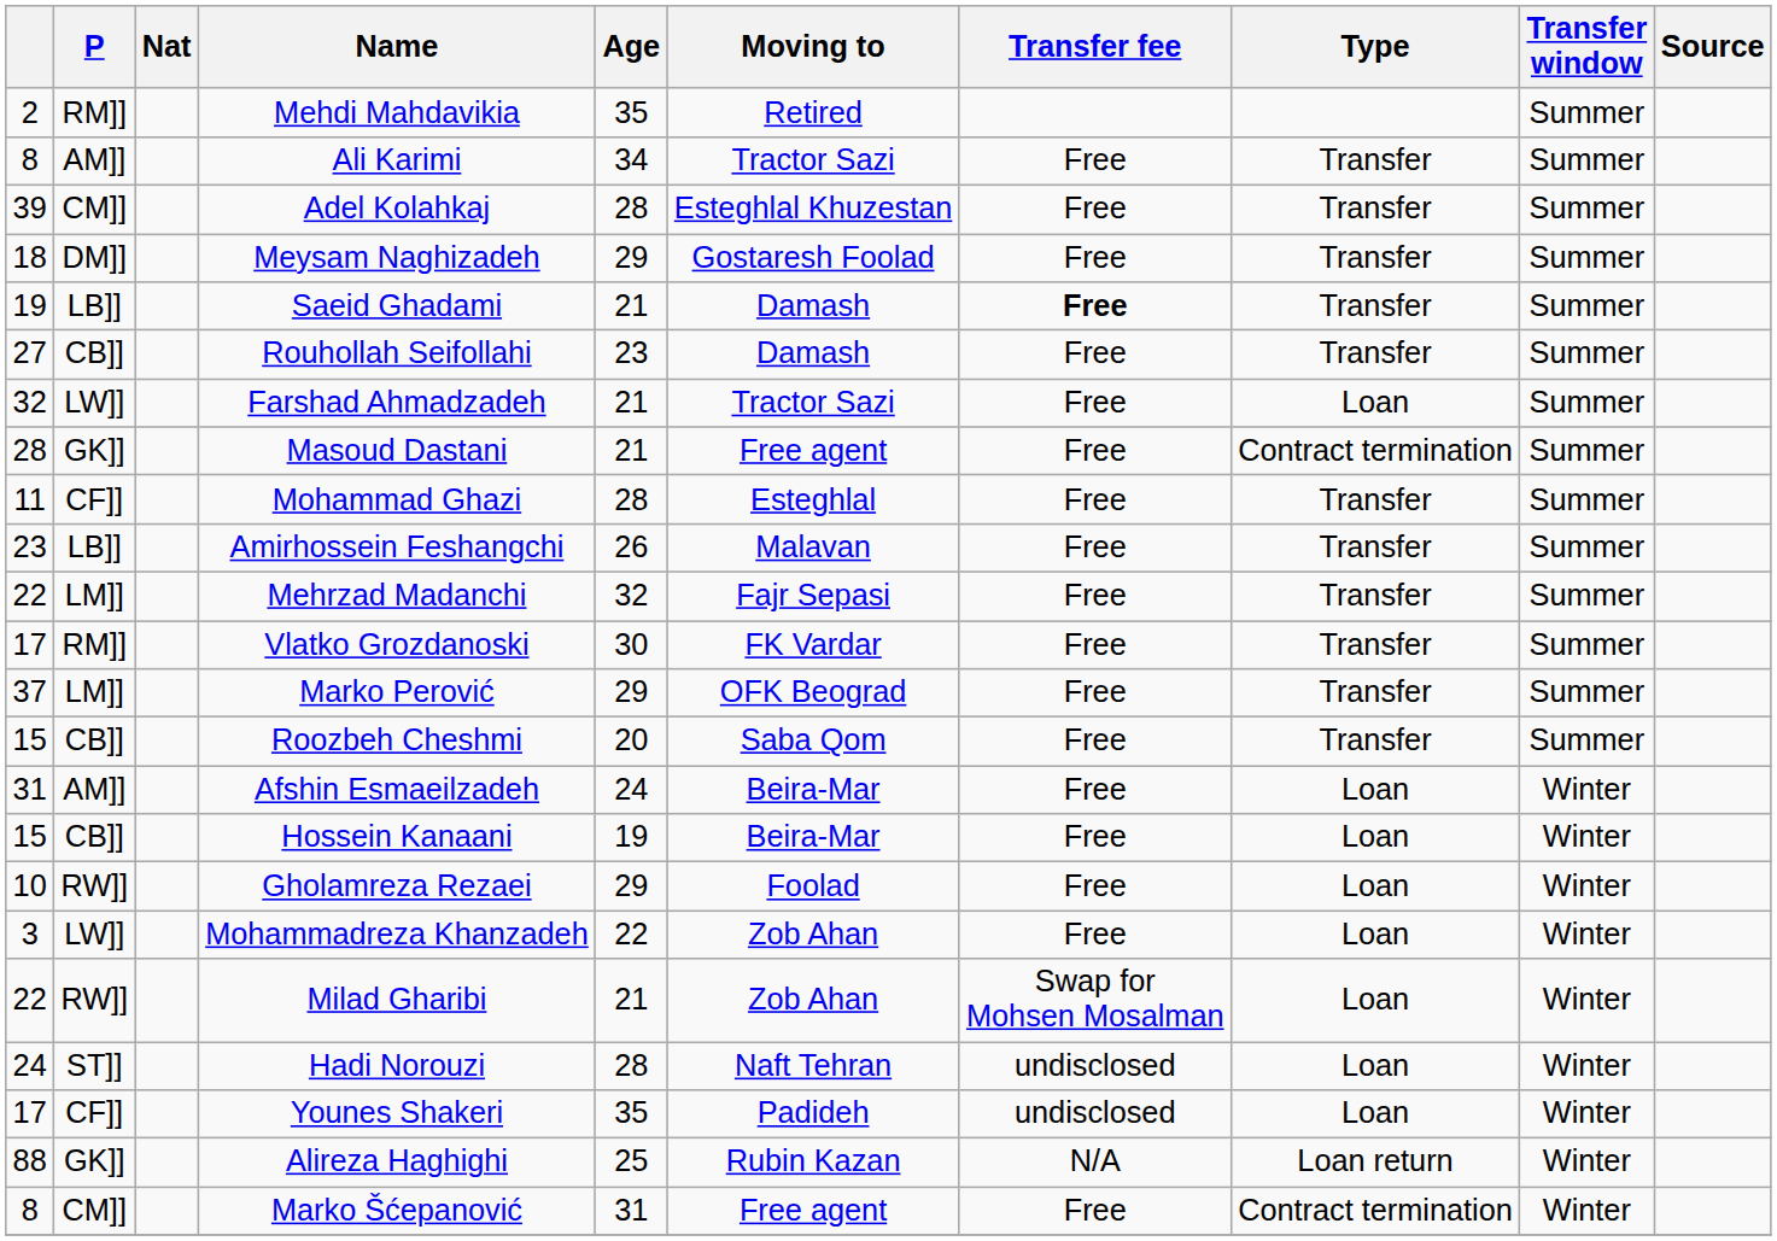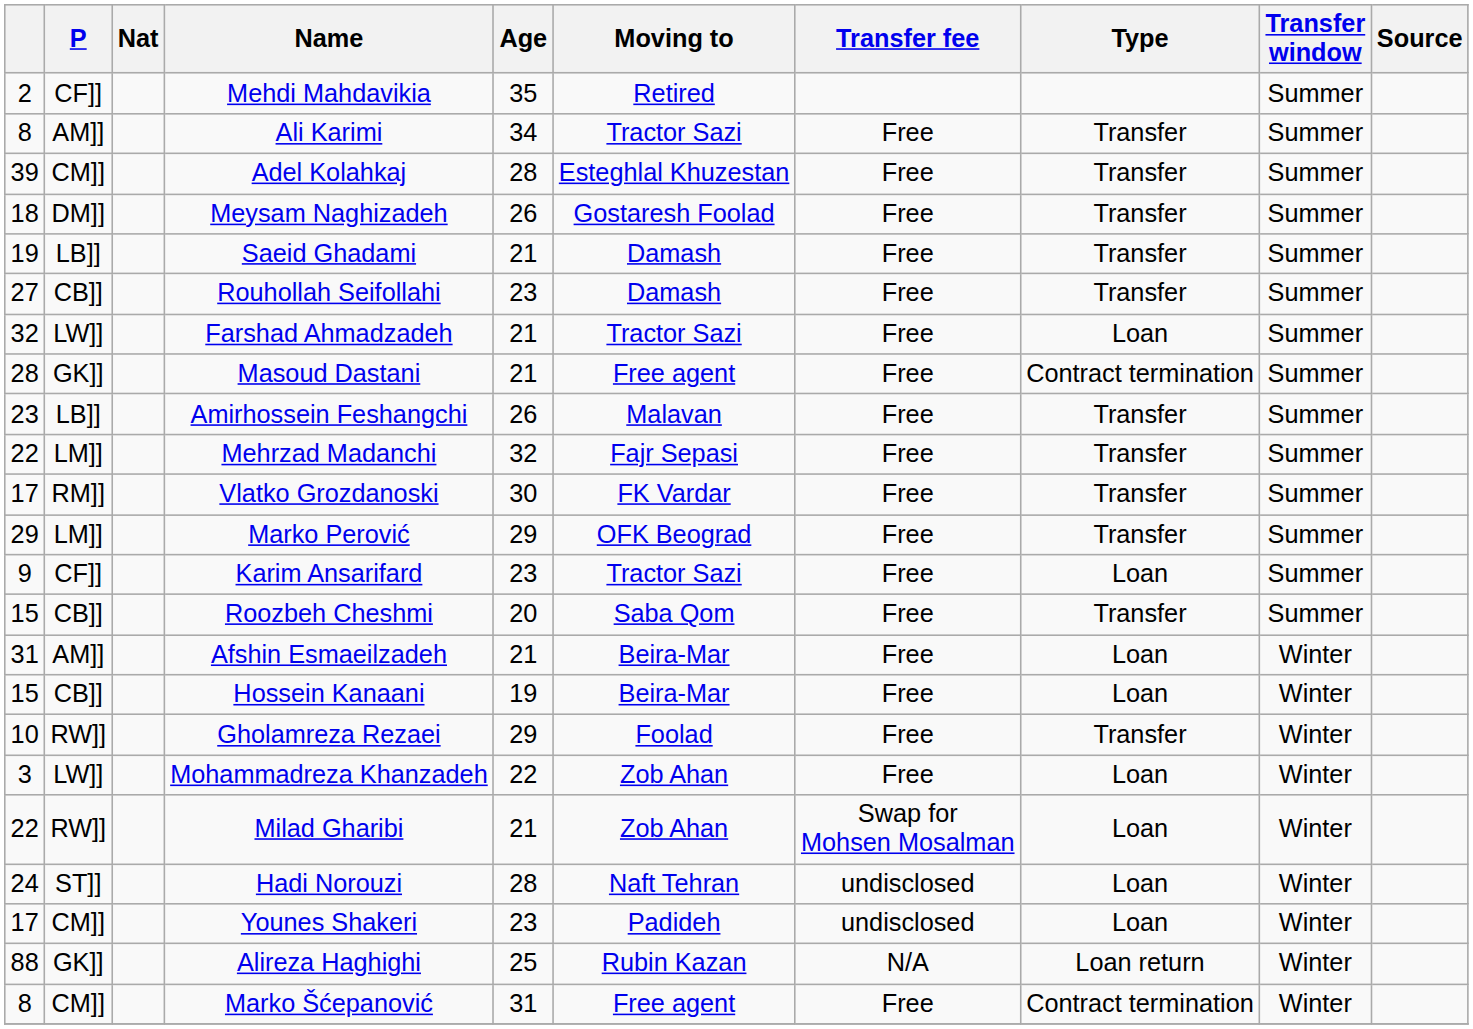 <table class="wikitable sortable " style="text-align:center">
 <tr>
 <th></th>
 <th><a href='#'>P</a></th>
 <th>Nat</th>
 <th>Name</th>
 <th>Age</th>
 <th>Moving to</th>
 <th><a href='#'>Transfer fee</a></th>
 <th>Type</th>
 <th><a href='#'>Transfer<br>window</a></th>
 <th>Source</th>
 </tr>
 <tr>
 <td>2</td>
-<td [[>RM]]</td>
+<td [[>CF]]</td>
 <td></td>
 <td><a href='#'>Mehdi Mahdavikia</a></td>
 <td>35</td>
 <td><a href='#'>Retired</a></td>
 <td></td>
 <td></td>
 <td>Summer</td>
 <td><small></small></td>
 </tr>
 <tr>
 <td>8</td>
 <td [[>AM]]</td>
 <td></td>
 <td><a href='#'>Ali Karimi</a></td>
 <td>34</td>
 <td><a href='#'>Tractor Sazi</a></td>
 <td>Free</td>
 <td>Transfer</td>
 <td>Summer</td>
 <td><small></small></td>
 </tr>
 <tr>
 <td>39</td>
 <td [[>CM]]</td>
 <td></td>
 <td><a href='#'>Adel Kolahkaj</a></td>
 <td>28</td>
 <td><a href='#'>Esteghlal Khuzestan</a></td>
 <td>Free</td>
 <td>Transfer</td>
 <td>Summer</td>
 <td><small></small></td>
 </tr>
 <tr>
 <td>18</td>
 <td [[>DM]]</td>
 <td></td>
 <td><a href='#'>Meysam Naghizadeh</a></td>
-<td>29</td>
+<td>26</td>
 <td><a href='#'>Gostaresh Foolad</a></td>
 <td>Free</td>
 <td>Transfer</td>
 <td>Summer</td>
 <td><small> </small></td>
 </tr>
 <tr>
 <td>19</td>
 <td [[>LB]]</td>
 <td></td>
 <td><a href='#'>Saeid Ghadami</a></td>
 <td>21</td>
 <td><a href='#'>Damash</a></td>
-<td><strong>Free</strong></td>
+<td>Free</td>
 <td>Transfer</td>
 <td>Summer</td>
 <td><small></small></td>
 </tr>
 <tr>
 <td>27</td>
 <td [[>CB]]</td>
 <td></td>
 <td><a href='#'>Rouhollah Seifollahi</a></td>
 <td>23</td>
 <td><a href='#'>Damash</a></td>
 <td>Free</td>
 <td>Transfer</td>
 <td>Summer</td>
 <td><small></small></td>
 </tr>
 <tr>
 <td>32</td>
 <td [[>LW]]</td>
 <td></td>
 <td><a href='#'>Farshad Ahmadzadeh</a></td>
 <td>21</td>
 <td><a href='#'>Tractor Sazi</a></td>
 <td>Free</td>
 <td>Loan</td>
 <td>Summer</td>
 <td><small></small></td>
 </tr>
 <tr>
 <td>28</td>
 <td [[>GK]]</td>
 <td></td>
 <td><a href='#'>Masoud Dastani</a></td>
 <td>21</td>
 <td><a href='#'>Free agent</a></td>
 <td>Free</td>
 <td>Contract termination</td>
 <td>Summer</td>
 <td></td>
 </tr>
 <tr>
-<td>11</td>
-<td [[>CF]]</td>
-<td></td>
-<td><a href='#'>Mohammad Ghazi</a></td>
-<td>28</td>
-<td><a href='#'>Esteghlal</a></td>
-<td>Free</td>
-<td>Transfer</td>
-<td>Summer</td>
-<td><small> </small></td>
-</tr>
-<tr>
 <td>23</td>
 <td [[>LB]]</td>
 <td></td>
 <td><a href='#'>Amirhossein Feshangchi</a></td>
 <td>26</td>
 <td><a href='#'>Malavan</a></td>
 <td>Free</td>
 <td>Transfer</td>
 <td>Summer</td>
 <td><small> </small></td>
 </tr>
 <tr>
 <td>22</td>
 <td [[>LM]]</td>
 <td></td>
 <td><a href='#'>Mehrzad Madanchi</a></td>
 <td>32</td>
 <td><a href='#'>Fajr Sepasi</a></td>
 <td>Free</td>
 <td>Transfer</td>
 <td>Summer</td>
 <td><small></small></td>
 </tr>
 <tr>
 <td>17</td>
 <td [[>RM]]</td>
 <td></td>
 <td><a href='#'>Vlatko Grozdanoski</a></td>
 <td>30</td>
 <td><a href='#'>FK Vardar</a> </td>
 <td>Free</td>
 <td>Transfer</td>
 <td>Summer</td>
 <td></td>
 </tr>
 <tr>
-<td>37</td>
+<td>29</td>
 <td [[>LM]]</td>
 <td></td>
 <td><a href='#'>Marko Perović</a></td>
 <td>29</td>
 <td><a href='#'>OFK Beograd</a> </td>
 <td>Free</td>
 <td>Transfer</td>
 <td>Summer</td>
 <td></td>
+</tr>
+<tr>
+<td>9</td>
+<td [[>CF]]</td>
+<td></td>
+<td><a href='#'>Karim Ansarifard</a></td>
+<td>23</td>
+<td><a href='#'>Tractor Sazi</a></td>
+<td>Free</td>
+<td>Loan</td>
+<td>Summer</td>
+<td><small> </small></td>
 </tr>
 <tr>
 <td>15</td>
 <td [[>CB]]</td>
 <td></td>
 <td><a href='#'>Roozbeh Cheshmi</a></td>
 <td>20</td>
 <td><a href='#'>Saba Qom</a></td>
 <td>Free</td>
 <td>Transfer</td>
 <td>Summer</td>
 <td><small></small></td>
 </tr>
 <tr>
 <td>31</td>
 <td [[>AM]]</td>
 <td></td>
 <td><a href='#'>Afshin Esmaeilzadeh</a></td>
-<td>24</td>
+<td>21</td>
 <td><a href='#'>Beira-Mar</a> </td>
 <td>Free</td>
 <td>Loan</td>
 <td>Winter</td>
 <td><small></small></td>
 </tr>
 <tr>
 <td>15</td>
 <td [[>CB]]</td>
 <td></td>
 <td><a href='#'>Hossein Kanaani</a></td>
 <td>19</td>
 <td><a href='#'>Beira-Mar</a> </td>
 <td>Free</td>
 <td>Loan</td>
 <td>Winter</td>
 <td><small></small></td>
 </tr>
 <tr>
 <td>10</td>
 <td [[>RW]]</td>
 <td></td>
 <td><a href='#'>Gholamreza Rezaei</a></td>
 <td>29</td>
 <td><a href='#'>Foolad</a></td>
 <td>Free</td>
-<td>Loan</td>
+<td>Transfer</td>
 <td>Winter</td>
 <td><small></small></td>
 </tr>
 <tr>
 <td>3</td>
 <td [[>LW]]</td>
 <td></td>
 <td><a href='#'>Mohammadreza Khanzadeh</a></td>
 <td>22</td>
 <td><a href='#'>Zob Ahan</a></td>
 <td>Free</td>
 <td>Loan</td>
 <td>Winter</td>
 <td><small></small></td>
 </tr>
 <tr>
 <td>22</td>
 <td [[>RW]]</td>
 <td></td>
 <td><a href='#'>Milad Gharibi</a></td>
 <td>21</td>
 <td><a href='#'>Zob Ahan</a></td>
 <td>Swap for<br><a href='#'>Mohsen Mosalman</a></td>
 <td>Loan</td>
 <td>Winter</td>
 <td><small></small></td>
 </tr>
 <tr>
 <td>24</td>
 <td [[>ST]]</td>
 <td></td>
 <td><a href='#'>Hadi Norouzi</a></td>
 <td>28</td>
 <td><a href='#'>Naft Tehran</a></td>
 <td>undisclosed</td>
 <td>Loan</td>
 <td>Winter</td>
 <td><small></small></td>
 </tr>
 <tr>
 <td>17</td>
-<td [[>CF]]</td>
+<td [[>CM]]</td>
 <td></td>
 <td><a href='#'>Younes Shakeri</a></td>
-<td>35</td>
+<td>23</td>
 <td><a href='#'>Padideh</a></td>
 <td>undisclosed</td>
 <td>Loan</td>
 <td>Winter</td>
 <td><small></small></td>
 </tr>
 <tr>
 <td>88</td>
 <td [[>GK]]</td>
 <td></td>
 <td><a href='#'>Alireza Haghighi</a></td>
 <td>25</td>
 <td><a href='#'>Rubin Kazan</a> </td>
 <td>N/A</td>
 <td>Loan return</td>
 <td>Winter</td>
 <td><small></small></td>
 </tr>
 <tr>
 <td>8</td>
 <td [[>CM]]</td>
 <td></td>
 <td><a href='#'>Marko Šćepanović</a></td>
 <td>31</td>
 <td><a href='#'>Free agent</a></td>
 <td>Free</td>
 <td>Contract termination</td>
 <td>Winter</td>
 <td></td>
 </tr>
 <tr>
 </tr>
 </table>
